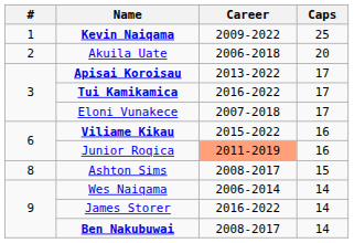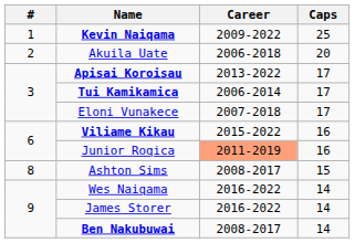 <table class="wikitable sortable" style="text-align:center;">
 <tr>
 <th width=50px>#</th>
 <th style="width:150px;">Name</th>
 <th style="width:100px;">Career</th>
 <th width=50px>Caps</th>
 </tr>
 <tr>
 <td>1</td>
 <td><strong><a href='#'>Kevin Naiqama</a></strong></td>
 <td>2009-2022</td>
 <td>25</td>
 </tr>
 <tr>
 <td>2</td>
 <td><a href='#'>Akuila Uate</a></td>
 <td>2006-2018</td>
 <td>20</td>
 </tr>
 <tr>
 <td rowspan=3>3</td>
 <td><strong><a href='#'>Apisai Koroisau</a></strong></td>
 <td>2013-2022</td>
 <td>17</td>
 </tr>
 <tr>
 <td><strong><a href='#'>Tui Kamikamica</a></strong></td>
-<td>2016-2022</td>
+<td>2006-2014</td>
 <td>17</td>
 </tr>
 <tr>
 <td><a href='#'>Eloni Vunakece</a></td>
 <td>2007-2018</td>
 <td>17</td>
 </tr>
 <tr>
 <td rowspan=2>6</td>
 <td><strong><a href='#'>Viliame Kikau</a></strong></td>
 <td>2015-2022</td>
 <td>16</td>
 </tr>
 <tr>
 <td><a href='#'>Junior Roqica</a></td>
 <td style="background: lightsalmon;">2011-2019</td>
 <td>16</td>
 </tr>
 <tr>
 <td>8</td>
 <td><a href='#'>Ashton Sims</a></td>
 <td>2008-2017</td>
 <td>15</td>
 </tr>
 <tr>
 <td rowspan=3>9</td>
 <td><a href='#'>Wes Naiqama</a></td>
-<td>2006-2014</td>
+<td>2016-2022</td>
 <td>14</td>
 </tr>
 <tr>
 <td><a href='#'>James Storer</a></td>
 <td>2016-2022</td>
 <td>14</td>
 </tr>
 <tr>
 <td><strong><a href='#'>Ben Nakubuwai</a></strong></td>
 <td>2008-2017</td>
 <td>14</td>
 </tr>
 </table>
